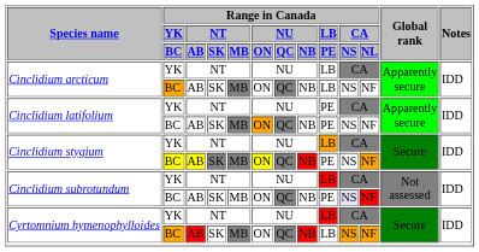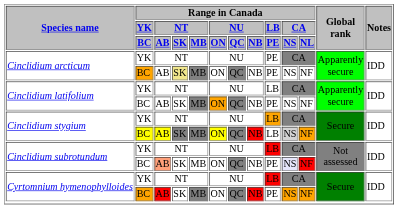 <table border="1" |>
 <tr>
 <th rowspan="3" bgcolor=silver><a href='#'>Species name</a></th>
 <th colspan="10" bgcolor=silver>Range in Canada</th>
 <th rowspan="3" bgcolor=silver>Global <br> rank</th>
 <th rowspan="3" bgcolor=silver>Notes</th>
 </tr>
 <tr>
 <th bgcolor=silver><a href='#'>YK</a></th>
 <th colspan="3" bgcolor=silver><a href='#'>NT</a></th>
 <th colspan="3" bgcolor=silver><a href='#'>NU</a></th>
 <th bgcolor=silver><a href='#'>LB</a></th>
 <th colspan="2" bgcolor=silver><a href='#'>CA</a></th>
 </tr>
 <tr>
 <th bgcolor=silver><a href='#'>BC</a></th>
 <th bgcolor=silver><a href='#'>AB</a></th>
 <th bgcolor=silver><a href='#'>SK</a></th>
 <th bgcolor=silver><a href='#'>MB</a></th>
 <th bgcolor=silver><a href='#'>ON</a></th>
 <th bgcolor=silver><a href='#'>QC</a></th>
 <th bgcolor=silver><a href='#'>NB</a></th>
 <th bgcolor=silver><a href='#'>PE</a></th>
 <th bgcolor=silver><a href='#'>NS</a></th>
 <th bgcolor=silver><a href='#'>NL</a></th>
 </tr>
 <tr>
 <td rowspan="2"><em><a href='#'>Cinclidium arcticum</a></em></td>
 <td>YK</td>
 <td colspan="3" align="center">NT</td>
 <td colspan="3" align="center">NU</td>
-<td>LB</td>
+<td>PE</td>
 <td colspan="2" align="center" bgcolor=gray>CA</td>
 <td rowspan="2" align="center" bgcolor=lime>Apparently <br> secure</td>
 <td rowspan="2">IDD</td>
 </tr>
 <tr>
 <td bgcolor=orange>BC</td>
 <td>AB</td>
-<td>SK</td>
+<td style="background: khaki;">SK</td>
 <td bgcolor=gray>MB</td>
 <td>ON</td>
 <td bgcolor=gray>QC</td>
 <td>NB</td>
-<td>LB</td>
+<td>PE</td>
 <td>NS</td>
 <td>NF</td>
 </tr>
 <tr>
 <td rowspan="2"><em><a href='#'>Cinclidium latifolium</a></em></td>
 <td>YK</td>
 <td colspan="3" align="center">NT</td>
 <td colspan="3" align="center">NU</td>
-<td>PE</td>
+<td>LB</td>
 <td colspan="2" align="center" bgcolor=gray>CA</td>
 <td rowspan="2" align="center" bgcolor=lime>Apparently <br> secure</td>
 <td rowspan="2">IDD</td>
 </tr>
 <tr>
 <td>BC</td>
 <td>AB</td>
 <td>SK</td>
 <td bgcolor=gray>MB</td>
 <td bgcolor=orange>ON</td>
 <td bgcolor=gray>QC</td>
 <td>NB</td>
 <td>PE</td>
 <td>NS</td>
 <td>NF</td>
 </tr>
 <tr>
 <td rowspan="2"><em><a href='#'>Cinclidium stygium</a></em></td>
 <td>YK</td>
 <td colspan="3" align="center">NT</td>
 <td colspan="3" align="center">NU</td>
 <td bgcolor=orange>LB</td>
 <td colspan="2" align="center" bgcolor=gray>CA</td>
 <td rowspan="2" align="center" bgcolor=green>Secure</td>
 <td rowspan="2">IDD</td>
 </tr>
 <tr>
 <td bgcolor=yellow>BC</td>
 <td bgcolor=yellow>AB</td>
 <td bgcolor=gray>SK</td>
 <td bgcolor=gray>MB</td>
 <td bgcolor=yellow>ON</td>
 <td bgcolor=gray>QC</td>
 <td bgcolor=red>NB</td>
-<td>PE</td>
-<td>NS</td>
+<td>LB</td>
+<td style="background: lightgrey;">NS</td>
 <td bgcolor=orange>NF</td>
 </tr>
 <tr>
 <td rowspan="2"><em><a href='#'>Cinclidium subrotundum</a></em></td>
 <td>YK</td>
 <td colspan="3" align="center">NT</td>
 <td colspan="3" align="center">NU</td>
 <td bgcolor=red>LB</td>
 <td colspan="2" align="center" bgcolor=gray>CA</td>
 <td rowspan="2" align="center" bgcolor=gray>Not <br> assessed</td>
 <td rowspan="2">IDD</td>
 </tr>
 <tr>
 <td>BC</td>
-<td>AB</td>
+<td style="background: lightsalmon;">AB</td>
 <td>SK</td>
 <td>MB</td>
 <td>ON</td>
 <td bgcolor=gray>QC</td>
 <td>NB</td>
 <td>PE</td>
 <td style="background: lavender;">NS</td>
 <td bgcolor=red>NF</td>
 </tr>
 <tr>
 <td rowspan="2"><em><a href='#'>Cyrtomnium hymenophylloides</a></em></td>
 <td>YK</td>
 <td colspan="3" align="center">NT</td>
 <td colspan="3" align="center">NU</td>
 <td bgcolor=red>LB</td>
 <td colspan="2" align="center" bgcolor=gray>CA</td>
 <td rowspan="2" align="center" bgcolor=green>Secure</td>
 <td rowspan="2">IDD</td>
 </tr>
 <tr>
 <td bgcolor=orange>BC</td>
 <td bgcolor=red>AB</td>
 <td>SK</td>
 <td bgcolor=gray>MB</td>
 <td>ON</td>
 <td bgcolor=gray>QC</td>
 <td bgcolor=red>NB</td>
-<td>LB</td>
+<td>PE</td>
 <td bgcolor=orange>NS</td>
 <td bgcolor=orange>NF</td>
 </tr>
 <tr>
 </tr>
 </table>
